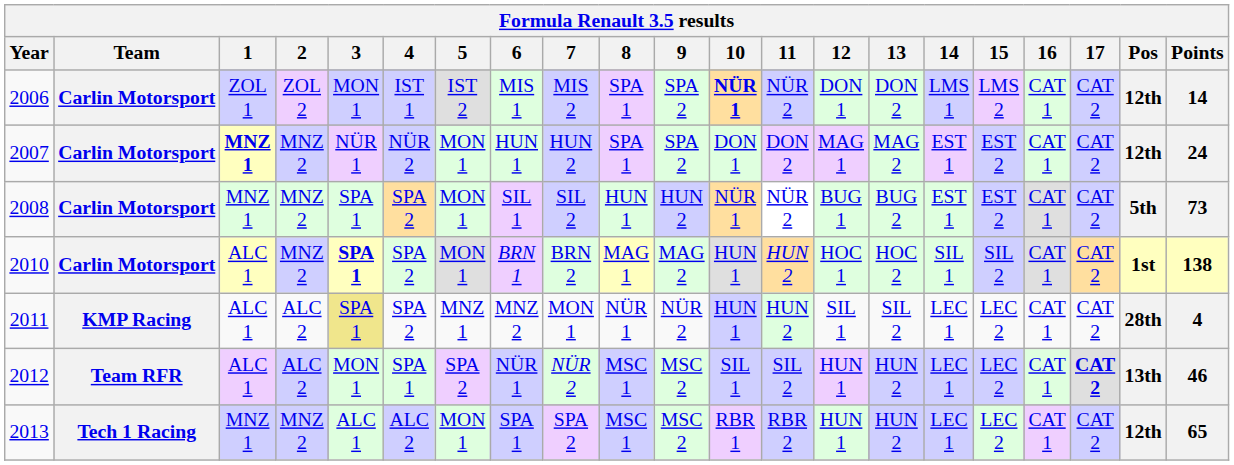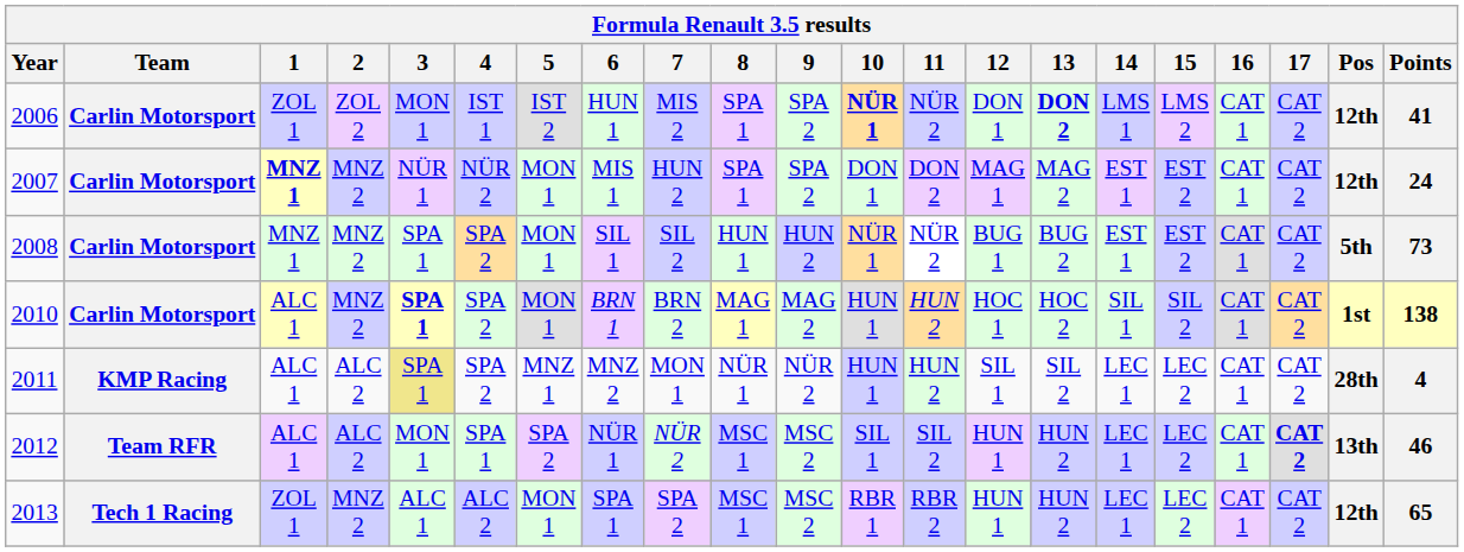 <table class="wikitable" style="text-align:center; font-size:85%">
 <tr>
 <th colspan=45><a href='#'>Formula Renault 3.5</a> results</th>
 </tr>
 <tr>
 <th>Year</th>
 <th>Team</th>
 <th>1</th>
 <th>2</th>
 <th>3</th>
 <th>4</th>
 <th>5</th>
 <th>6</th>
 <th>7</th>
 <th>8</th>
 <th>9</th>
 <th>10</th>
 <th>11</th>
 <th>12</th>
 <th>13</th>
 <th>14</th>
 <th>15</th>
 <th>16</th>
 <th>17</th>
 <th>Pos</th>
 <th>Points</th>
 </tr>
 <tr>
 <td><a href='#'>2006</a></td>
 <th nowrap><a href='#'>Carlin Motorsport</a></th>
 <td style="background:#cFcFfF;"><a href='#'>ZOL<br>1</a><br></td>
 <td style="background:#eFcFfF;"><a href='#'>ZOL<br>2</a><br></td>
 <td style="background:#cFcFfF;"><a href='#'>MON<br>1</a><br></td>
 <td style="background:#cFcFfF;"><a href='#'>IST<br>1</a><br></td>
 <td style="background:#DFDFDF;"><a href='#'>IST<br>2</a><br></td>
-<td style="background:#DFfFDF;"><a href='#'>MIS<br>1</a><br></td>
+<td style="background:#DFfFDF;"><a href='#'>HUN<br>1</a><br></td>
 <td style="background:#cFcFfF;"><a href='#'>MIS<br>2</a><br></td>
 <td style="background:#eFcFfF;"><a href='#'>SPA<br>1</a><br></td>
 <td style="background:#DFfFDF;"><a href='#'>SPA<br>2</a><br></td>
 <td style="background:#fFDF9F;"><strong><a href='#'>NÜR<br>1</a></strong><br></td>
 <td style="background:#cFcFfF;"><a href='#'>NÜR<br>2</a><br></td>
 <td style="background:#DFfFDF;"><a href='#'>DON<br>1</a><br></td>
-<td style="background:#DFfFDF;"><a href='#'>DON<br>2</a><br></td>
+<td style="background:#DFfFDF;"><strong><a href='#'>DON<br>2</a><br></strong></td>
 <td style="background:#cFcFfF;"><a href='#'>LMS<br>1</a><br></td>
 <td style="background:#eFcFfF;"><a href='#'>LMS<br>2</a><br></td>
 <td style="background:#DFfFDF;"><a href='#'>CAT<br>1</a><br></td>
 <td style="background:#cFcFfF;"><a href='#'>CAT<br>2</a><br></td>
 <th>12th</th>
-<th>14</th>
+<th>41</th>
 </tr>
 <tr>
 <td><a href='#'>2007</a></td>
 <th nowrap><a href='#'>Carlin Motorsport</a></th>
 <td style="background:#FFFFBF;"><strong><a href='#'>MNZ<br>1</a></strong><br></td>
 <td style="background:#cFcFfF;"><a href='#'>MNZ<br>2</a><br></td>
 <td style="background:#eFcFfF;"><a href='#'>NÜR<br>1</a><br></td>
 <td style="background:#cFcFfF;"><a href='#'>NÜR<br>2</a><br></td>
 <td style="background:#DFfFDF;"><a href='#'>MON<br>1</a><br></td>
-<td style="background:#DFfFDF;"><a href='#'>HUN<br>1</a><br></td>
+<td style="background:#DFfFDF;"><a href='#'>MIS<br>1</a><br></td>
 <td style="background:#cFcFfF;"><a href='#'>HUN<br>2</a><br></td>
 <td style="background:#eFcFfF;"><a href='#'>SPA<br>1</a><br></td>
 <td style="background:#DFfFDF;"><a href='#'>SPA<br>2</a><br></td>
 <td style="background:#DFfFDF;"><a href='#'>DON<br>1</a><br></td>
 <td style="background:#eFcFfF;"><a href='#'>DON<br>2</a><br></td>
 <td style="background:#eFcFfF;"><a href='#'>MAG<br>1</a><br></td>
 <td style="background:#DFfFDF;"><a href='#'>MAG<br>2</a><br></td>
 <td style="background:#eFcFfF;"><a href='#'>EST<br>1</a><br></td>
 <td style="background:#cFcFfF;"><a href='#'>EST<br>2</a><br></td>
 <td style="background:#DFfFDF;"><a href='#'>CAT<br>1</a><br></td>
 <td style="background:#cFcFfF;"><a href='#'>CAT<br>2</a><br></td>
 <th>12th</th>
 <th>24</th>
 </tr>
 <tr>
 <td><a href='#'>2008</a></td>
 <th nowrap><a href='#'>Carlin Motorsport</a></th>
 <td style="background:#DFfFDF;"><a href='#'>MNZ<br>1</a><br></td>
 <td style="background:#DFfFDF;"><a href='#'>MNZ<br>2</a><br></td>
 <td style="background:#DFfFDF;"><a href='#'>SPA<br>1</a><br></td>
 <td style="background:#fFDF9F;"><a href='#'>SPA<br>2</a><br></td>
 <td style="background:#DFfFDF;"><a href='#'>MON<br>1</a><br></td>
 <td style="background:#eFcFfF;"><a href='#'>SIL<br>1</a><br></td>
 <td style="background:#cFcFfF;"><a href='#'>SIL<br>2</a><br></td>
 <td style="background:#DFfFDF;"><a href='#'>HUN<br>1</a><br></td>
 <td style="background:#cFcFfF;"><a href='#'>HUN<br>2</a><br></td>
 <td style="background:#fFDF9F;"><a href='#'>NÜR<br>1</a><br></td>
 <td style="background:white;"><a href='#'>NÜR<br>2</a><br></td>
 <td style="background:#DFfFDF;"><a href='#'>BUG<br>1</a><br></td>
 <td style="background:#DFfFDF;"><a href='#'>BUG<br>2</a><br></td>
 <td style="background:#DFfFDF;"><a href='#'>EST<br>1</a><br></td>
 <td style="background:#cFcFfF;"><a href='#'>EST<br>2</a><br></td>
 <td style="background:#DFDFDF;"><a href='#'>CAT<br>1</a><br></td>
 <td style="background:#cFcFfF;"><a href='#'>CAT<br>2</a><br></td>
 <th>5th</th>
 <th>73</th>
 </tr>
 <tr>
 <td><a href='#'>2010</a></td>
 <th nowrap><a href='#'>Carlin Motorsport</a></th>
 <td style="background:#FFFFBF;"><a href='#'>ALC<br>1</a><br></td>
 <td style="background:#CFCFFF;"><a href='#'>MNZ<br>2</a><br></td>
 <td style="background:#FFFFBF;"><strong><a href='#'>SPA<br>1</a></strong><br></td>
 <td style="background:#DFfFDF;"><a href='#'>SPA<br>2</a><br></td>
 <td style="background:#DFDFDF;"><a href='#'>MON<br>1</a><br></td>
 <td style="background:#eFcFfF;"><em><a href='#'>BRN<br>1</a></em><br></td>
 <td style="background:#DFfFDF;"><a href='#'>BRN<br>2</a><br></td>
 <td style="background:#FFFFBF;"><a href='#'>MAG<br>1</a><br></td>
 <td style="background:#DFfFDF;"><a href='#'>MAG<br>2</a><br></td>
 <td style="background:#DFDFDF;"><a href='#'>HUN<br>1</a><br></td>
 <td style="background:#fFDF9F;"><em><a href='#'>HUN<br>2</a></em><br></td>
 <td style="background:#DFfFDF;"><a href='#'>HOC<br>1</a><br></td>
 <td style="background:#DFfFDF;"><a href='#'>HOC<br>2</a><br></td>
 <td style="background:#DFfFDF;"><a href='#'>SIL<br>1</a><br></td>
 <td style="background:#cFcFfF;"><a href='#'>SIL<br>2</a><br></td>
 <td style="background:#DFDFDF;"><a href='#'>CAT<br>1</a><br></td>
 <td style="background:#fFDF9F;"><a href='#'>CAT<br>2</a><br></td>
 <td style="background:#FFFFBF;"><strong>1st</strong></td>
 <td style="background:#FFFFBF;"><strong>138</strong></td>
 </tr>
 <tr>
 <td><a href='#'>2011</a></td>
 <th nowrap><a href='#'>KMP Racing</a></th>
 <td><a href='#'>ALC<br>1</a></td>
 <td><a href='#'>ALC<br>2</a></td>
 <td style="background: khaki;"><a href='#'>SPA<br>1</a></td>
 <td><a href='#'>SPA<br>2</a></td>
 <td><a href='#'>MNZ<br>1</a></td>
 <td><a href='#'>MNZ<br>2</a></td>
 <td><a href='#'>MON<br>1</a></td>
 <td><a href='#'>NÜR<br>1</a></td>
 <td><a href='#'>NÜR<br>2</a></td>
 <td style="background:#cFcFfF;"><a href='#'>HUN<br>1</a><br></td>
 <td style="background:#DFfFDF;"><a href='#'>HUN<br>2</a><br></td>
 <td><a href='#'>SIL<br>1</a></td>
 <td><a href='#'>SIL<br>2</a></td>
 <td><a href='#'>LEC<br>1</a></td>
 <td><a href='#'>LEC<br>2</a></td>
 <td><a href='#'>CAT<br>1</a></td>
 <td><a href='#'>CAT<br>2</a></td>
 <th>28th</th>
 <th>4</th>
 </tr>
 <tr>
 <td><a href='#'>2012</a></td>
 <th nowrap><a href='#'>Team RFR</a></th>
 <td style="background:#EFCFFF;"><a href='#'>ALC<br>1</a><br></td>
 <td style="background:#CFCFFF;"><a href='#'>ALC<br>2</a><br></td>
 <td style="background:#DFFFDF;"><a href='#'>MON<br>1</a><br></td>
 <td style="background:#DFFFDF;"><a href='#'>SPA<br>1</a><br></td>
 <td style="background:#EFCFFF;"><a href='#'>SPA<br>2</a><br></td>
 <td style="background:#CFCFFF;"><a href='#'>NÜR<br>1</a><br></td>
 <td style="background:#DFFFDF;"><em><a href='#'>NÜR<br>2</a></em><br></td>
 <td style="background:#CFCFFF;"><a href='#'>MSC<br>1</a><br></td>
 <td style="background:#DFFFDF;"><a href='#'>MSC<br>2</a><br></td>
 <td style="background:#CFCFFF;"><a href='#'>SIL<br>1</a><br></td>
 <td style="background:#CFCFFF;"><a href='#'>SIL<br>2</a><br></td>
 <td style="background:#EFCFFF;"><a href='#'>HUN<br>1</a><br></td>
 <td style="background:#CFCFFF;"><a href='#'>HUN<br>2</a><br></td>
 <td style="background:#CFCFFF;"><a href='#'>LEC<br>1</a><br></td>
 <td style="background:#CFCFFF;"><a href='#'>LEC<br>2</a><br></td>
 <td style="background:#DFFFDF;"><a href='#'>CAT<br>1</a><br></td>
 <td style="background:#DFDFDF;"><strong><a href='#'>CAT<br>2</a></strong><br></td>
 <th>13th</th>
 <th>46</th>
 </tr>
 <tr>
 <td><a href='#'>2013</a></td>
 <th nowrap><a href='#'>Tech 1 Racing</a></th>
-<td style="background:#CFCFFF;"><a href='#'>MNZ<br>1</a><br></td>
+<td style="background:#cFcFfF;"><a href='#'>ZOL<br>1</a><br></td>
 <td style="background:#CFCFFF;"><a href='#'>MNZ<br>2</a><br></td>
 <td style="background:#DFFFDF;"><a href='#'>ALC<br>1</a><br></td>
 <td style="background:#CFCFFF;"><a href='#'>ALC<br>2</a><br></td>
 <td style="background:#DFFFDF;"><a href='#'>MON<br>1</a><br></td>
 <td style="background:#CFCFFF;"><a href='#'>SPA<br>1</a><br></td>
 <td style="background:#EFCFFF;"><a href='#'>SPA<br>2</a><br></td>
 <td style="background:#CFCFFF;"><a href='#'>MSC<br>1</a><br></td>
 <td style="background:#DFFFDF;"><a href='#'>MSC<br>2</a><br></td>
 <td style="background:#EFCFFF;"><a href='#'>RBR<br>1</a><br></td>
 <td style="background:#CFCFFF;"><a href='#'>RBR<br>2</a><br></td>
 <td style="background:#DFFFDF;"><a href='#'>HUN<br>1</a><br></td>
 <td style="background:#CFCFFF;"><a href='#'>HUN<br>2</a><br></td>
 <td style="background:#CFCFFF;"><a href='#'>LEC<br>1</a><br></td>
 <td style="background:#DFFFDF;"><a href='#'>LEC<br>2</a><br></td>
 <td style="background:#EFCFFF;"><a href='#'>CAT<br>1</a><br></td>
 <td style="background:#CFCFFF;"><a href='#'>CAT<br>2</a><br></td>
 <th>12th</th>
 <th>65</th>
 </tr>
 </table>
